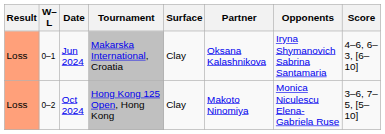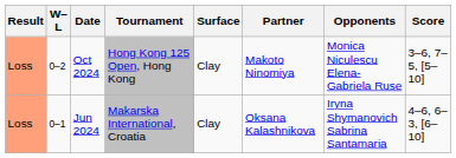 <table class="sortable wikitable">
 <tr>
 <th>Result</th>
 <th class="unsortable">W–L</th>
 <th>Date</th>
 <th>Tournament</th>
 <th>Surface</th>
 <th>Partner</th>
 <th>Opponents</th>
 <th class="unsortable">Score</th>
 </tr>
 <tr>
 <td bgcolor=#FFA07A>Loss</td>
+<td><small>0–2</small></td>
+<td><a href='#'>Oct 2024</a></td>
+<td bgcolor=silver><a href='#'>Hong Kong 125 Open</a>, Hong Kong</td>
+<td>Clay</td>
+<td> <a href='#'>Makoto Ninomiya</a></td>
+<td> <a href='#'>Monica Niculescu</a> <br>  <a href='#'>Elena-Gabriela Ruse</a></td>
+<td>3–6, 7–5, [5–10]</td>
+</tr>
+<tr>
+<td bgcolor=#FFA07A>Loss</td>
 <td><small>0–1</small></td>
 <td><a href='#'>Jun 2024</a></td>
 <td bgcolor=silver><a href='#'>Makarska International</a>, Croatia</td>
 <td>Clay</td>
 <td> <a href='#'>Oksana Kalashnikova</a></td>
 <td> <a href='#'>Iryna Shymanovich</a> <br>  <a href='#'>Sabrina Santamaria</a></td>
 <td>4–6, 6–3, [6–10]</td>
 </tr>
-<tr>
-<td bgcolor=#FFA07A>Loss</td>
-<td><small>0–2</small></td>
-<td><a href='#'>Oct 2024</a></td>
-<td bgcolor=silver><a href='#'>Hong Kong 125 Open</a>, Hong Kong</td>
-<td>Clay</td>
-<td> <a href='#'>Makoto Ninomiya</a></td>
-<td> <a href='#'>Monica Niculescu</a> <br>  <a href='#'>Elena-Gabriela Ruse</a></td>
-<td>3–6, 7–5, [5–10]</td>
-</tr>
 </table>
